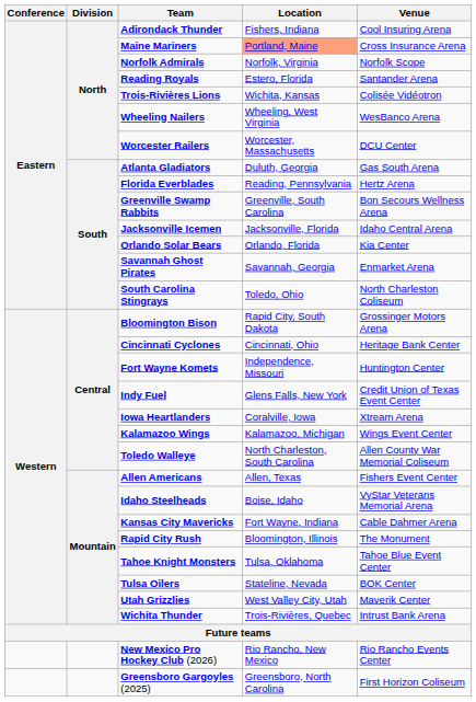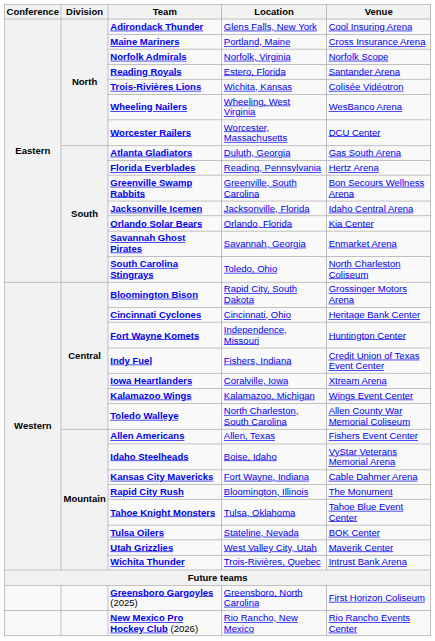 <table class="wikitable" style="font-size:85%">
 <tr>
 <th>Conference</th>
 <th>Division</th>
 <th>Team</th>
 <th>Location</th>
 <th>Venue</th>
 </tr>
 <tr>
 <th rowspan="14">Eastern</th>
 <th rowspan="7">North</th>
 <td><strong><a href='#'>Adirondack Thunder</a></strong></td>
-<td><a href='#'>Fishers, Indiana</a></td>
+<td><a href='#'>Glens Falls, New York</a></td>
 <td><a href='#'>Cool Insuring Arena</a></td>
 </tr>
 <tr>
 <td><strong><a href='#'>Maine Mariners</a></strong></td>
-<td style="background: lightsalmon;"><a href='#'>Portland, Maine</a></td>
+<td><a href='#'>Portland, Maine</a></td>
 <td><a href='#'>Cross Insurance Arena</a></td>
 </tr>
 <tr>
 <td><strong><a href='#'>Norfolk Admirals</a></strong></td>
 <td><a href='#'>Norfolk, Virginia</a></td>
 <td><a href='#'>Norfolk Scope</a></td>
 </tr>
 <tr>
 <td><strong><a href='#'>Reading Royals</a></strong></td>
 <td><a href='#'>Estero, Florida</a></td>
 <td><a href='#'>Santander Arena</a></td>
 </tr>
 <tr>
 <td><strong><a href='#'>Trois-Rivières Lions</a></strong></td>
 <td><a href='#'>Wichita, Kansas</a></td>
 <td><a href='#'>Colisée Vidéotron</a></td>
 </tr>
 <tr>
 <td><strong><a href='#'>Wheeling Nailers</a></strong></td>
 <td><a href='#'>Wheeling, West Virginia</a></td>
 <td><a href='#'>WesBanco Arena</a></td>
 </tr>
 <tr>
 <td><strong><a href='#'>Worcester Railers</a></strong></td>
 <td><a href='#'>Worcester, Massachusetts</a></td>
 <td><a href='#'>DCU Center</a></td>
 </tr>
 <tr>
 <th rowspan="7">South</th>
 <td><strong><a href='#'>Atlanta Gladiators</a></strong></td>
 <td><a href='#'>Duluth, Georgia</a></td>
 <td><a href='#'>Gas South Arena</a></td>
 </tr>
 <tr>
 <td><strong><a href='#'>Florida Everblades</a></strong></td>
 <td><a href='#'>Reading, Pennsylvania</a></td>
 <td><a href='#'>Hertz Arena</a></td>
 </tr>
 <tr>
 <td><strong><a href='#'>Greenville Swamp Rabbits</a></strong></td>
 <td><a href='#'>Greenville, South Carolina</a></td>
 <td><a href='#'>Bon Secours Wellness Arena</a></td>
 </tr>
 <tr>
 <td><strong><a href='#'>Jacksonville Icemen</a></strong></td>
 <td><a href='#'>Jacksonville, Florida</a></td>
 <td><a href='#'>Idaho Central Arena</a></td>
 </tr>
 <tr>
 <td><strong><a href='#'>Orlando Solar Bears</a></strong></td>
 <td><a href='#'>Orlando, Florida</a></td>
 <td><a href='#'>Kia Center</a></td>
 </tr>
 <tr>
 <td><strong><a href='#'>Savannah Ghost Pirates</a></strong></td>
 <td><a href='#'>Savannah, Georgia</a></td>
 <td><a href='#'>Enmarket Arena</a></td>
 </tr>
 <tr>
 <td><strong><a href='#'>South Carolina Stingrays</a></strong></td>
 <td><a href='#'>Toledo, Ohio</a></td>
 <td><a href='#'>North Charleston Coliseum</a></td>
 </tr>
 <tr>
 <th rowspan="15">Western</th>
 <th rowspan="7">Central</th>
 <td><strong><a href='#'>Bloomington Bison</a></strong></td>
 <td><a href='#'>Rapid City, South Dakota</a></td>
 <td><a href='#'>Grossinger Motors Arena</a></td>
 </tr>
 <tr>
 <td><strong><a href='#'>Cincinnati Cyclones</a></strong></td>
 <td><a href='#'>Cincinnati, Ohio</a></td>
 <td><a href='#'>Heritage Bank Center</a></td>
 </tr>
 <tr>
 <td><strong><a href='#'>Fort Wayne Komets</a></strong></td>
 <td><a href='#'>Independence, Missouri</a></td>
 <td><a href='#'>Huntington Center</a></td>
 </tr>
 <tr>
 <td><strong><a href='#'>Indy Fuel</a></strong></td>
-<td><a href='#'>Glens Falls, New York</a></td>
+<td><a href='#'>Fishers, Indiana</a></td>
 <td><a href='#'>Credit Union of Texas Event Center</a></td>
 </tr>
 <tr>
 <td><strong><a href='#'>Iowa Heartlanders</a></strong></td>
 <td><a href='#'>Coralville, Iowa</a></td>
 <td><a href='#'>Xtream Arena</a></td>
 </tr>
 <tr>
 <td><strong><a href='#'>Kalamazoo Wings</a></strong></td>
 <td><a href='#'>Kalamazoo, Michigan</a></td>
 <td><a href='#'>Wings Event Center</a></td>
 </tr>
 <tr>
 <td><strong><a href='#'>Toledo Walleye</a></strong></td>
 <td><a href='#'>North Charleston, South Carolina</a></td>
 <td><a href='#'>Allen County War Memorial Coliseum</a></td>
 </tr>
 <tr>
 <th rowspan="8">Mountain</th>
 <td><strong><a href='#'>Allen Americans</a></strong></td>
 <td><a href='#'>Allen, Texas</a></td>
 <td><a href='#'>Fishers Event Center</a></td>
 </tr>
 <tr>
 <td><strong><a href='#'>Idaho Steelheads</a></strong></td>
 <td><a href='#'>Boise, Idaho</a></td>
 <td><a href='#'>VyStar Veterans Memorial Arena</a></td>
 </tr>
 <tr>
 <td><strong><a href='#'>Kansas City Mavericks</a></strong></td>
 <td><a href='#'>Fort Wayne, Indiana</a></td>
 <td><a href='#'>Cable Dahmer Arena</a></td>
 </tr>
 <tr>
 <td><strong><a href='#'>Rapid City Rush</a></strong></td>
 <td><a href='#'>Bloomington, Illinois</a></td>
 <td><a href='#'>The Monument</a></td>
 </tr>
 <tr>
 <td><strong><a href='#'>Tahoe Knight Monsters</a></strong></td>
 <td><a href='#'>Tulsa, Oklahoma</a></td>
 <td><a href='#'>Tahoe Blue Event Center</a></td>
 </tr>
 <tr>
 <td><strong><a href='#'>Tulsa Oilers</a></strong></td>
 <td><a href='#'>Stateline, Nevada</a></td>
 <td><a href='#'>BOK Center</a></td>
 </tr>
 <tr>
 <td><strong><a href='#'>Utah Grizzlies</a></strong></td>
 <td><a href='#'>West Valley City, Utah</a></td>
 <td><a href='#'>Maverik Center</a></td>
 </tr>
 <tr>
 <td><strong><a href='#'>Wichita Thunder</a></strong></td>
 <td><a href='#'>Trois-Rivières, Quebec</a></td>
 <td><a href='#'>Intrust Bank Arena</a></td>
 </tr>
 <tr>
 <th colspan="5">Future teams</th>
 </tr>
 <tr>
 <td></td>
 <td></td>
+<td><strong><a href='#'>Greensboro Gargoyles</a></strong> (2025)</td>
+<td><a href='#'>Greensboro, North Carolina</a></td>
+<td><a href='#'>First Horizon Coliseum</a></td>
+</tr>
+<tr>
+<td></td>
+<td></td>
 <td><strong><a href='#'>New Mexico Pro Hockey Club</a></strong> (2026)</td>
 <td><a href='#'>Rio Rancho, New Mexico</a></td>
 <td><a href='#'>Rio Rancho Events Center</a></td>
 </tr>
-<tr>
-<td></td>
-<td></td>
-<td><strong><a href='#'>Greensboro Gargoyles</a></strong> (2025)</td>
-<td><a href='#'>Greensboro, North Carolina</a></td>
-<td><a href='#'>First Horizon Coliseum</a></td>
-</tr>
 </table>
